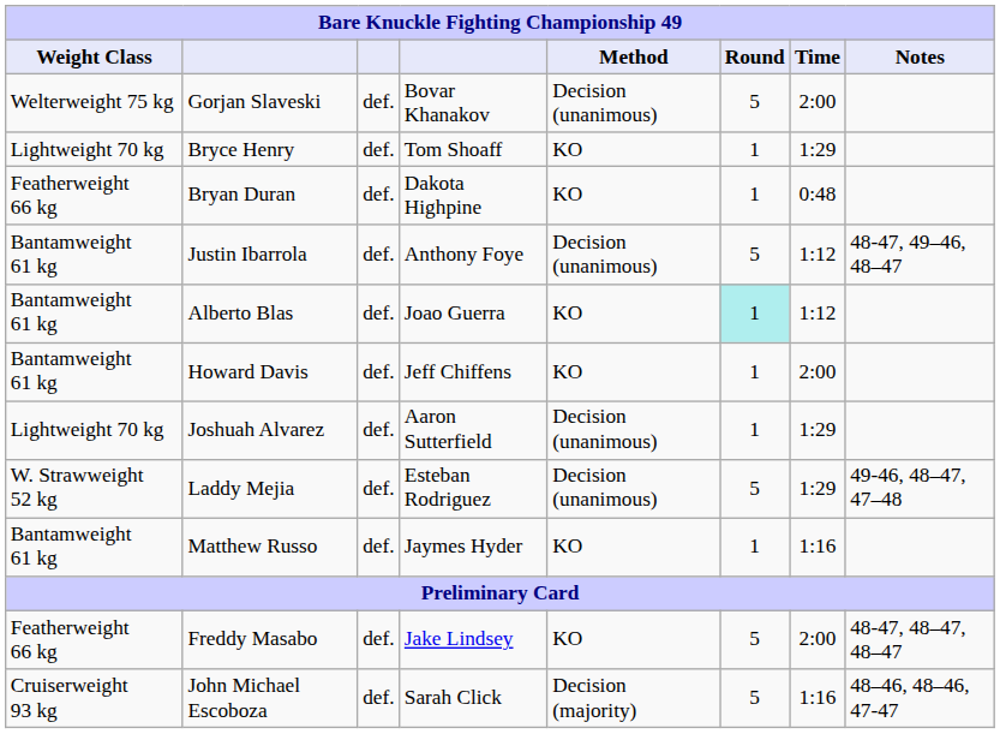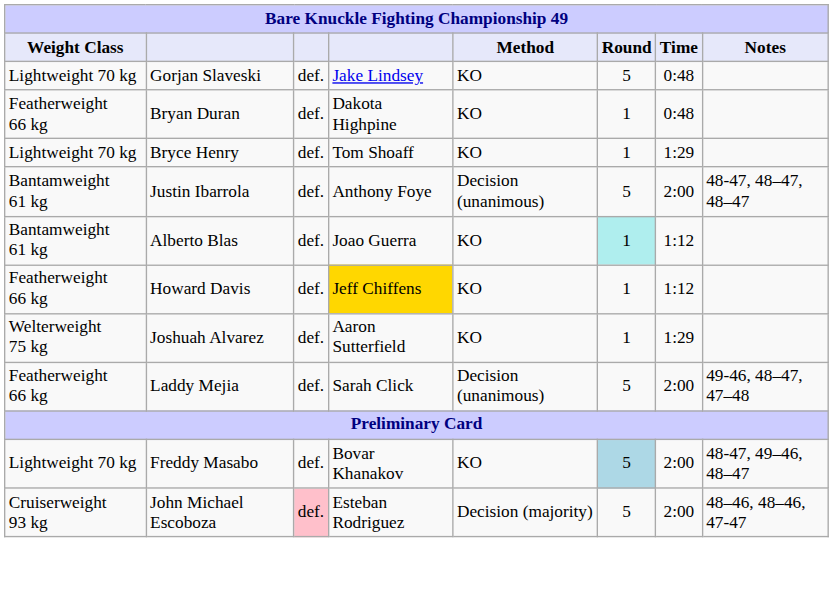 <table class="wikitable" style="font-size: 80%;">
 <tr>
 <th colspan="8" style="background-color: #ccf; color: #000080; text-align: center;"><strong>Bare Knuckle Fighting Championship 49</strong></th>
 </tr>
 <tr>
 <th colspan="1" style="background-color: #E6E8FA; color: #000000; text-align: center;">Weight Class</th>
 <th colspan="1" style="background-color: #E6E8FA; color: #000000; text-align: center;"></th>
 <th colspan="1" style="background-color: #E6E8FA; color: #000000; text-align: center;"></th>
 <th colspan="1" style="background-color: #E6E8FA; color: #000000; text-align: center;"></th>
 <th colspan="1" style="background-color: #E6E8FA; color: #000000; text-align: center;">Method</th>
 <th colspan="1" style="background-color: #E6E8FA; color: #000000; text-align: center;">Round</th>
 <th colspan="1" style="background-color: #E6E8FA; color: #000000; text-align: center;">Time</th>
 <th colspan="1" style="background-color: #E6E8FA; color: #000000; text-align: center;">Notes</th>
 </tr>
 <tr>
-<td>Welterweight 75 kg</td>
+<td>Lightweight 70 kg</td>
 <td> Gorjan Slaveski</td>
 <td align=center>def.</td>
-<td> Bovar Khanakov</td>
-<td>Decision (unanimous)</td>
+<td> <a href='#'>Jake Lindsey</a></td>
+<td>KO</td>
 <td align=center>5</td>
-<td align=center>2:00</td>
+<td align=center>0:48</td>
+<td></td>
+</tr>
+<tr>
+<td>Featherweight 66 kg</td>
+<td> Bryan Duran</td>
+<td align=center>def.</td>
+<td> Dakota Highpine</td>
+<td>KO</td>
+<td align=center>1</td>
+<td align=center>0:48</td>
 <td></td>
 </tr>
 <tr>
 <td>Lightweight 70 kg</td>
 <td> Bryce Henry</td>
 <td align=center>def.</td>
 <td> Tom Shoaff</td>
 <td>KO</td>
 <td align=center>1</td>
 <td align=center>1:29</td>
 <td></td>
 </tr>
 <tr>
-<td>Featherweight 66 kg</td>
-<td> Bryan Duran</td>
-<td align=center>def.</td>
-<td> Dakota Highpine</td>
-<td>KO</td>
-<td align=center>1</td>
-<td align=center>0:48</td>
-<td></td>
-</tr>
-<tr>
 <td>Bantamweight 61 kg</td>
 <td> Justin Ibarrola</td>
 <td align=center>def.</td>
 <td> Anthony Foye</td>
 <td>Decision (unanimous)</td>
 <td align=center>5</td>
-<td align=center>1:12</td>
-<td>48-47, 49–46, 48–47</td>
+<td align=center>2:00</td>
+<td>48-47, 48–47, 48–47</td>
 </tr>
 <tr>
 <td>Bantamweight 61 kg</td>
 <td> Alberto Blas</td>
 <td align=center>def.</td>
 <td> Joao Guerra</td>
 <td>KO</td>
 <td align=center style="background: paleturquoise;">1</td>
 <td align=center>1:12</td>
 <td></td>
 </tr>
 <tr>
-<td>Bantamweight 61 kg</td>
+<td>Featherweight 66 kg</td>
 <td> Howard Davis</td>
 <td align=center>def.</td>
-<td> Jeff Chiffens</td>
+<td style="background: gold;"> Jeff Chiffens</td>
 <td>KO</td>
 <td align=center>1</td>
-<td align=center>2:00</td>
+<td align=center>1:12</td>
 <td></td>
 </tr>
 <tr>
-<td>Lightweight 70 kg</td>
+<td>Welterweight 75 kg</td>
 <td> Joshuah Alvarez</td>
 <td align=center>def.</td>
 <td> Aaron Sutterfield</td>
-<td>Decision (unanimous)</td>
+<td>KO</td>
 <td align=center>1</td>
 <td align=center>1:29</td>
 <td></td>
 </tr>
 <tr>
-<td>W. Strawweight 52 kg</td>
+<td>Featherweight 66 kg</td>
 <td> Laddy Mejia</td>
 <td align=center>def.</td>
-<td> Esteban Rodriguez</td>
+<td> Sarah Click</td>
 <td>Decision (unanimous)</td>
 <td align=center>5</td>
-<td align=center>1:29</td>
+<td align=center>2:00</td>
 <td>49-46, 48–47, 47–48</td>
-</tr>
-<tr>
-<td>Bantamweight 61 kg</td>
-<td> Matthew Russo</td>
-<td align=center>def.</td>
-<td> Jaymes Hyder</td>
-<td>KO</td>
-<td align=center>1</td>
-<td align=center>1:16</td>
-<td></td>
 </tr>
 <tr>
 <th colspan="8" style="background-color: #ccf; color: #000080; text-align: center;"><strong>Preliminary Card</strong></th>
 </tr>
 <tr>
-<td>Featherweight 66 kg</td>
+<td>Lightweight 70 kg</td>
 <td> Freddy Masabo</td>
 <td align=center>def.</td>
-<td> <a href='#'>Jake Lindsey</a></td>
+<td> Bovar Khanakov</td>
 <td>KO</td>
-<td align=center>5</td>
+<td align=center style="background: lightblue;">5</td>
 <td align=center>2:00</td>
-<td>48-47, 48–47, 48–47</td>
+<td>48-47, 49–46, 48–47</td>
 </tr>
 <tr>
 <td>Cruiserweight 93 kg</td>
 <td> John Michael Escoboza</td>
-<td align=center>def.</td>
-<td> Sarah Click</td>
+<td align=center style="background: pink;">def.</td>
+<td> Esteban Rodriguez</td>
 <td>Decision (majority)</td>
 <td align=center>5</td>
-<td align=center>1:16</td>
+<td align=center>2:00</td>
 <td>48–46, 48–46, 47-47</td>
 </tr>
 </table>
